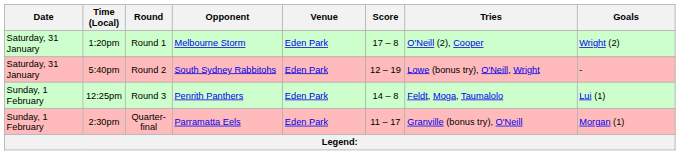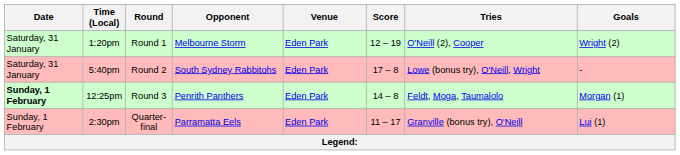 <table class="wikitable" style="font-size:75%;">
 <tr>
 <th style="width:115px;">Date</th>
 <th style="width:50px;">Time (Local)</th>
 <th style="width:60px;">Round</th>
 <th style="width:170px;">Opponent</th>
 <th style="width:130px;">Venue</th>
 <th style="width:50px;">Score</th>
 <th style="width:285px;">Tries</th>
 <th style="width:155px;">Goals</th>
 </tr>
 <tr style="background:#cfc;">
 <td>Saturday, 31 January</td>
 <td style="text-align:center;">1:20pm</td>
 <td style="text-align:center;">Round 1</td>
 <td> <a href='#'>Melbourne Storm</a></td>
 <td><a href='#'>Eden Park</a></td>
-<td style="text-align:center;">17 – 8</td>
+<td style="text-align:center;">12 – 19</td>
 <td><a href='#'>O'Neill</a> (2), <a href='#'>Cooper</a></td>
 <td><a href='#'>Wright</a> (2)</td>
 </tr>
 <tr style="background:#fbb;">
 <td>Saturday, 31 January</td>
 <td style="text-align:center;">5:40pm</td>
 <td style="text-align:center;">Round 2</td>
 <td> <a href='#'>South Sydney Rabbitohs</a></td>
 <td><a href='#'>Eden Park</a></td>
-<td style="text-align:center;">12 – 19</td>
+<td style="text-align:center;">17 – 8</td>
 <td><a href='#'>Lowe</a> (bonus try), <a href='#'>O'Neill</a>, <a href='#'>Wright</a></td>
 <td>-</td>
 </tr>
 <tr style="background:#cfc;">
-<td>Sunday, 1 February</td>
+<td><strong>Sunday, 1 February</strong></td>
 <td style="text-align:center;">12:25pm</td>
 <td style="text-align:center;">Round 3</td>
 <td> <a href='#'>Penrith Panthers</a></td>
 <td><a href='#'>Eden Park</a></td>
 <td style="text-align:center;">14 – 8</td>
 <td><a href='#'>Feldt</a>, <a href='#'>Moga</a>, <a href='#'>Taumalolo</a></td>
-<td><a href='#'>Lui</a> (1)</td>
+<td><a href='#'>Morgan</a> (1)</td>
 </tr>
 <tr style="background:#fbb;">
 <td>Sunday, 1 February</td>
 <td style="text-align:center;">2:30pm</td>
 <td style="text-align:center;">Quarter-final</td>
 <td> <a href='#'>Parramatta Eels</a></td>
 <td><a href='#'>Eden Park</a></td>
 <td style="text-align:center;">11 – 17</td>
 <td><a href='#'>Granville</a> (bonus try), <a href='#'>O'Neill</a></td>
-<td><a href='#'>Morgan</a> (1)</td>
+<td><a href='#'>Lui</a> (1)</td>
 </tr>
 <tr>
 <th colspan="12"><strong>Legend</strong>:  </th>
 </tr>
 </table>
